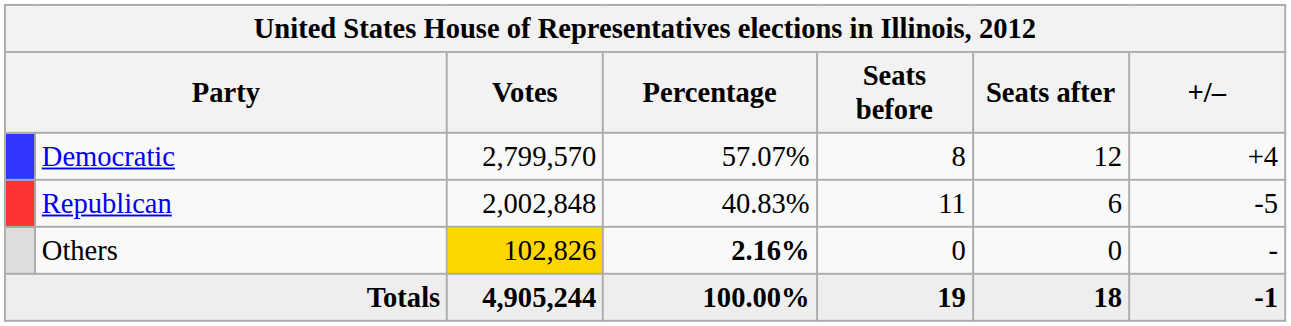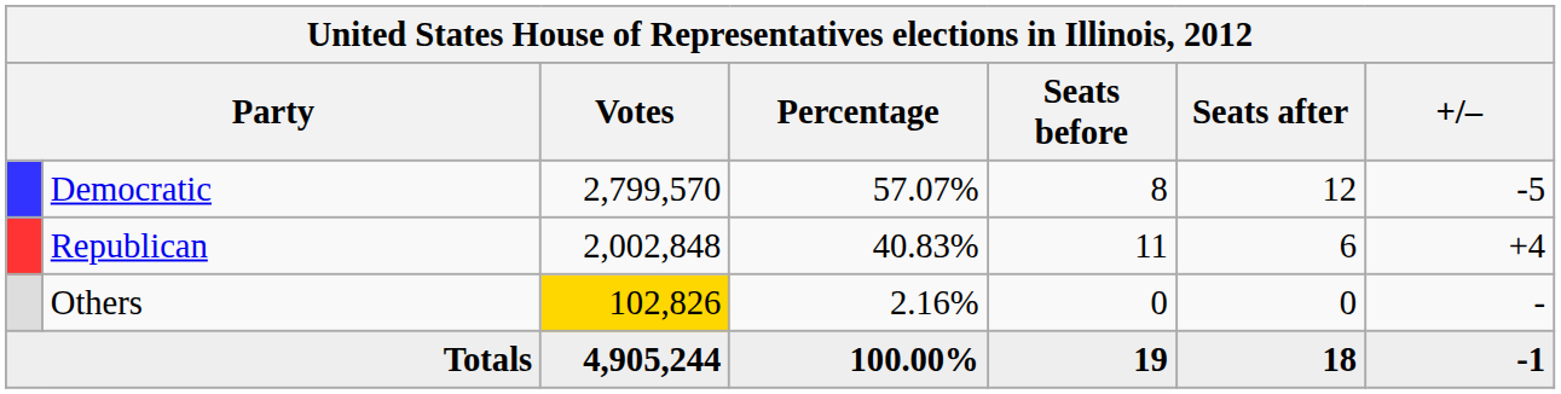 <table class="wikitable" style="font-size: 95%;">
 <tr>
 <th colspan="7">United States House of Representatives elections in Illinois, 2012</th>
 </tr>
 <tr>
 <th colspan=2 style="width: 15em">Party</th>
 <th style="width: 5em">Votes</th>
 <th style="width: 7em">Percentage</th>
 <th style="width: 5em">Seats before</th>
 <th style="width: 5em">Seats after</th>
 <th style="width: 5em">+/–</th>
 </tr>
 <tr>
 <th style="background-color:#3333FF; width: 3px"></th>
 <td style="width: 130px"><a href='#'>Democratic</a></td>
 <td align="right">2,799,570</td>
 <td align="right">57.07%</td>
 <td align="right">8</td>
 <td align="right">12</td>
-<td align="right">+4</td>
+<td align="right">-5</td>
 </tr>
 <tr>
 <th style="background-color:#FF3333; width: 3px"></th>
 <td style="width: 130px"><a href='#'>Republican</a></td>
 <td align="right">2,002,848</td>
 <td align="right">40.83%</td>
 <td align="right">11</td>
 <td align="right">6</td>
-<td align="right">-5</td>
+<td align="right">+4</td>
 </tr>
 <tr>
 <th style="background-color:#DDDDDD; width: 3px"></th>
 <td style="width: 130px">Others</td>
 <td align="right" style="background: gold;">102,826</td>
-<td align="right"><strong>2.16%</strong></td>
+<td align="right">2.16%</td>
 <td align="right">0</td>
 <td align="right">0</td>
 <td align="right">-</td>
 </tr>
 <tr bgcolor="#EEEEEE">
 <td colspan="2" align="right"><strong>Totals</strong></td>
 <td align="right"><strong>4,905,244</strong></td>
 <td align="right"><strong>100.00%</strong></td>
 <td align="right"><strong>19</strong></td>
 <td align="right"><strong>18</strong></td>
 <td align="right"><strong>-1</strong></td>
 </tr>
 </table>
